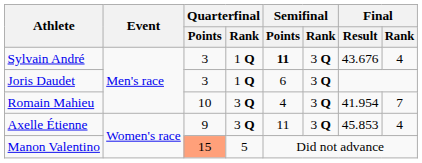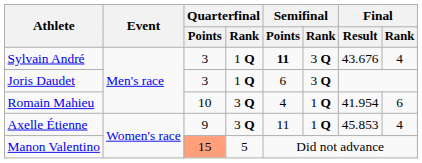 <table class="wikitable" style="font-size:90%;">
 <tr>
 <th rowspan=2>Athlete</th>
 <th rowspan=2>Event</th>
 <th colspan=2>Quarterfinal</th>
 <th colspan=2>Semifinal</th>
 <th colspan=2>Final</th>
 </tr>
 <tr style="font-size:95%">
 <th>Points</th>
 <th>Rank</th>
 <th>Points</th>
 <th>Rank</th>
 <th>Result</th>
 <th>Rank</th>
 </tr>
 <tr align=center>
 <td align=left><a href='#'>Sylvain André</a></td>
 <td rowspan="3" align="left"><a href='#'>Men's race</a></td>
 <td>3</td>
 <td>1 <strong>Q</strong></td>
 <td><strong>11</strong></td>
 <td>3 <strong>Q</strong></td>
 <td>43.676</td>
 <td>4</td>
 </tr>
 <tr align=center>
 <td align=left><a href='#'>Joris Daudet</a></td>
 <td>3</td>
 <td>1 <strong>Q</strong></td>
 <td>6</td>
 <td>3 <strong>Q</strong></td>
 <td colspan=2></td>
 </tr>
 <tr align=center>
 <td align=left><a href='#'>Romain Mahieu</a></td>
 <td>10</td>
 <td>3 <strong>Q</strong></td>
 <td>4</td>
-<td>3 <strong>Q</strong></td>
+<td>1 <strong>Q</strong></td>
 <td>41.954</td>
-<td>7</td>
+<td>6</td>
 </tr>
 <tr align=center>
 <td align=left><a href='#'>Axelle Étienne</a></td>
 <td rowspan="2" align="left"><a href='#'>Women's race</a></td>
 <td>9</td>
 <td>3 <strong>Q</strong></td>
 <td>11</td>
-<td>3 <strong>Q</strong></td>
+<td>1 <strong>Q</strong></td>
 <td>45.853</td>
 <td>4</td>
 </tr>
 <tr align=center>
 <td align=left><a href='#'>Manon Valentino</a></td>
 <td style="background: lightsalmon;">15</td>
 <td>5</td>
 <td colspan=4>Did not advance</td>
 </tr>
 </table>
